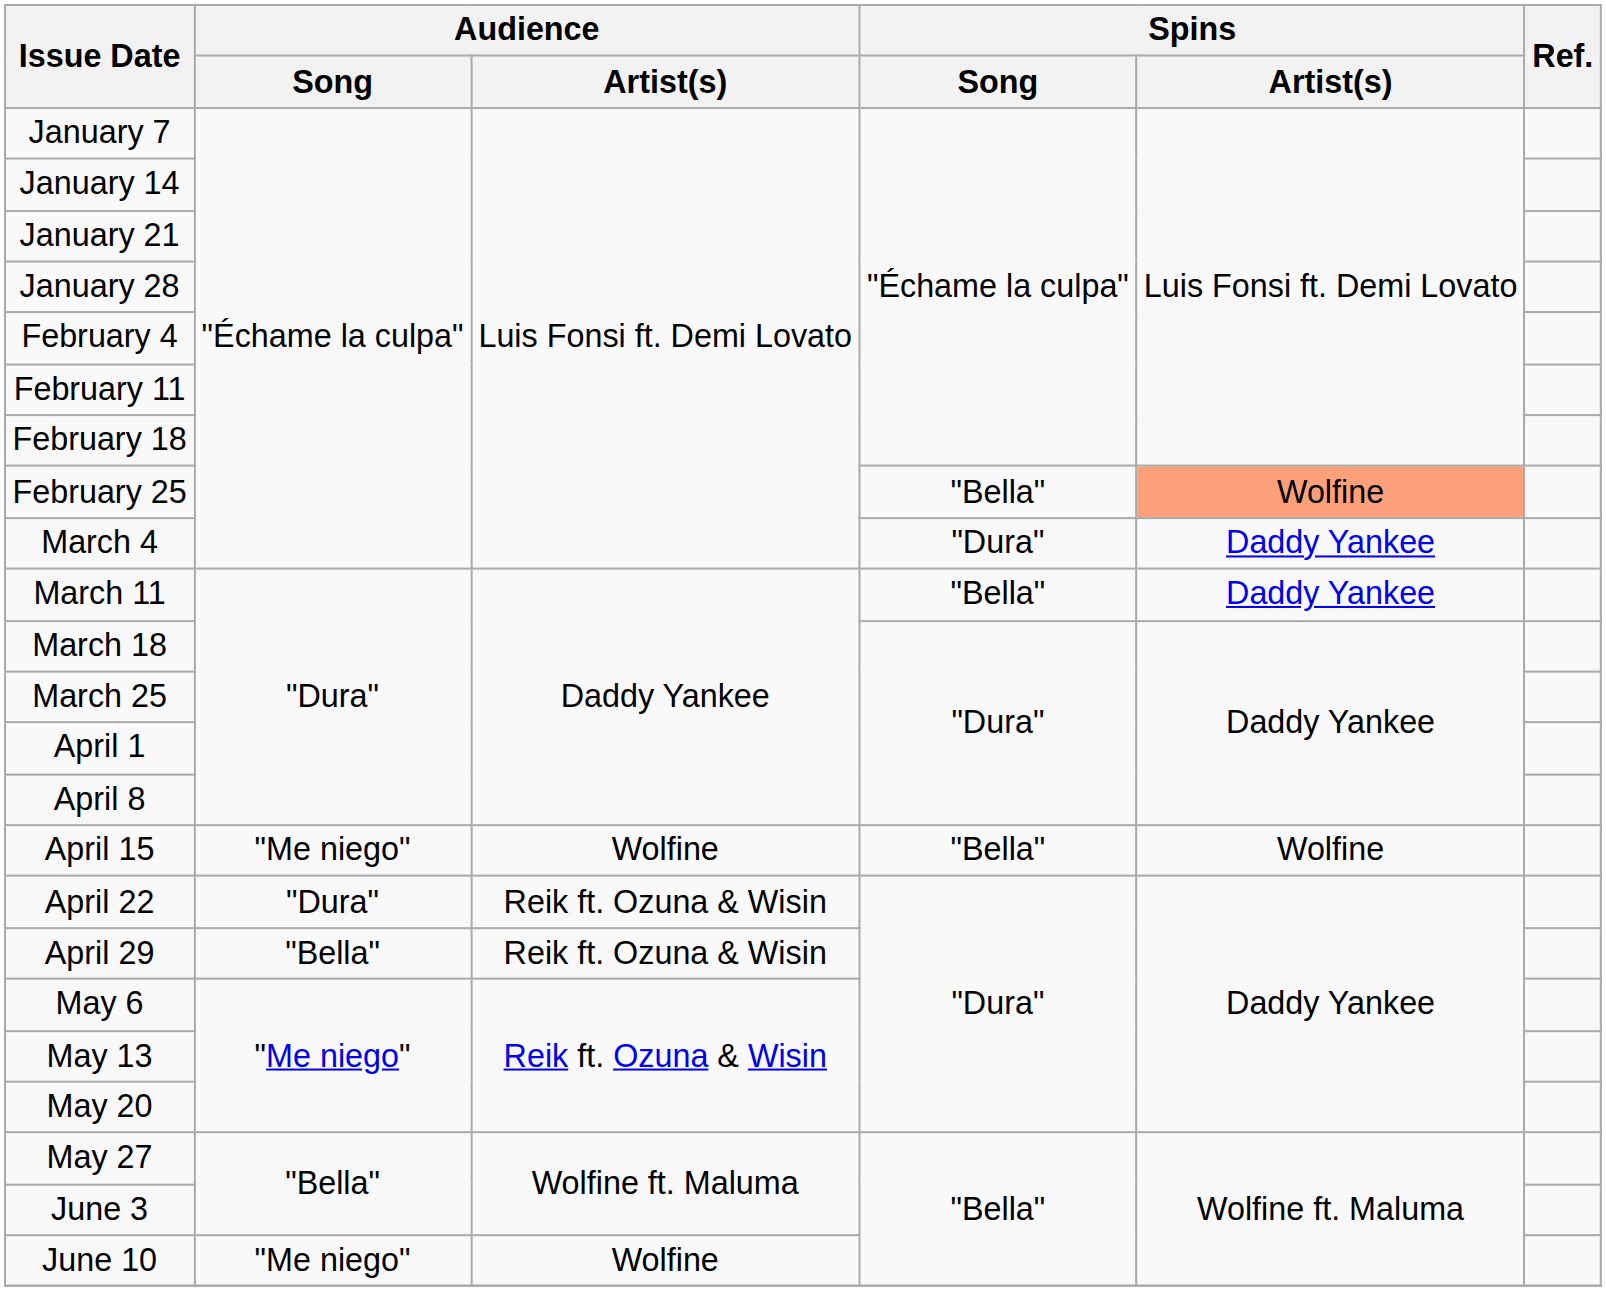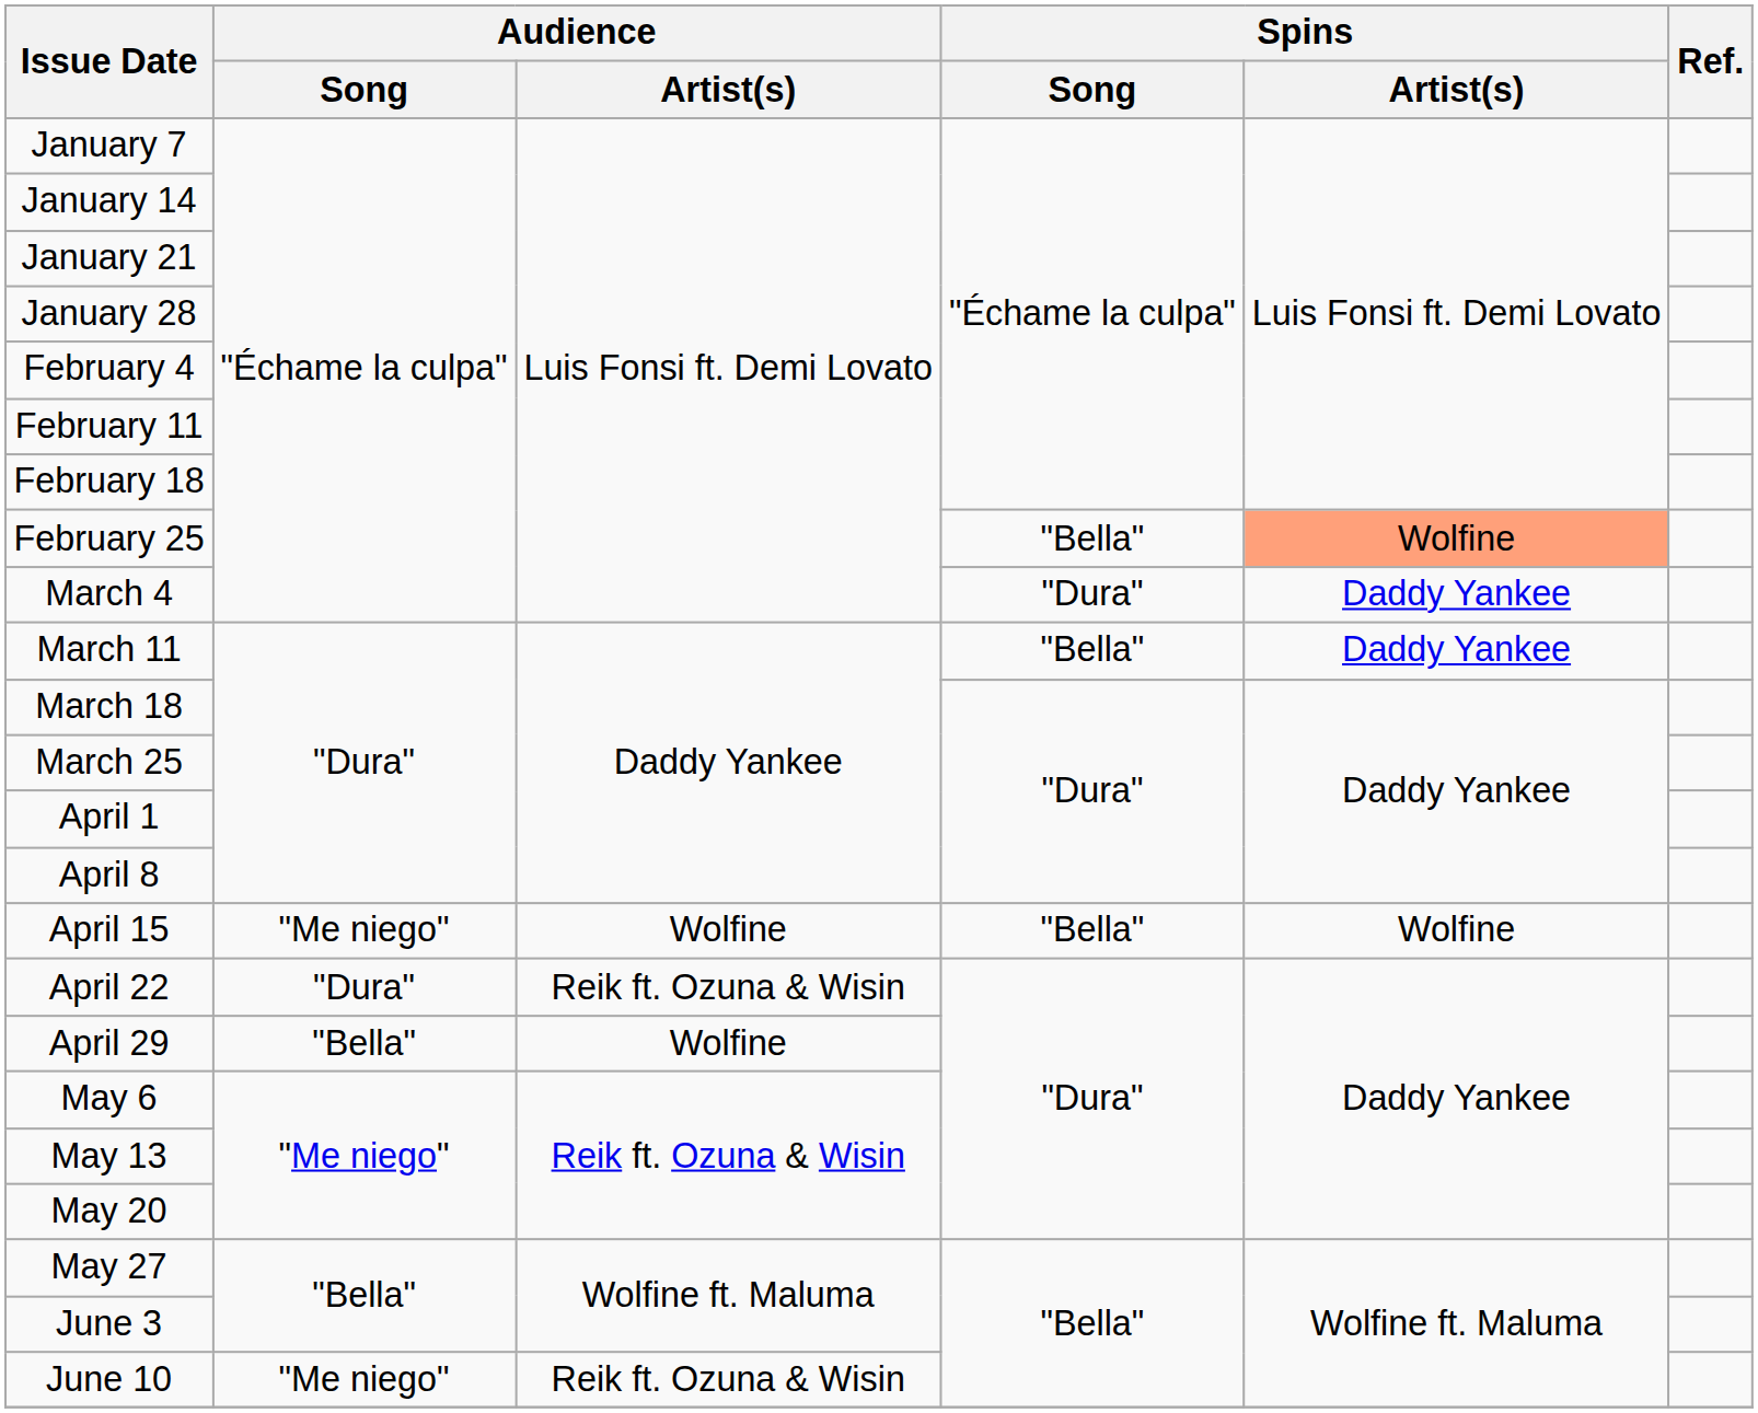 <table class="wikitable" style="text-align: center;">
 <tr>
 <th style="text-align: center;" rowspan="2">Issue Date</th>
 <th style="text-align: center;" colspan="2">Audience</th>
 <th style="text-align: center;" colspan="2">Spins</th>
 <th style="text-align: center;" rowspan="2">Ref.</th>
 </tr>
 <tr>
 <th>Song</th>
 <th>Artist(s)</th>
 <th>Song</th>
 <th>Artist(s)</th>
 </tr>
 <tr>
 <td>January 7</td>
 <td rowspan="9">"Échame la culpa"</td>
 <td rowspan="9">Luis Fonsi ft. Demi Lovato</td>
 <td rowspan="7">"Échame la culpa"</td>
 <td rowspan="7">Luis Fonsi ft. Demi Lovato</td>
 <td></td>
 </tr>
 <tr>
 <td>January 14</td>
 <td></td>
 </tr>
 <tr>
 <td>January 21</td>
 <td></td>
 </tr>
 <tr>
 <td>January 28</td>
 <td></td>
 </tr>
 <tr>
 <td>February 4</td>
 <td></td>
 </tr>
 <tr>
 <td>February 11</td>
 <td></td>
 </tr>
 <tr>
 <td>February 18</td>
 <td></td>
 </tr>
 <tr>
 <td>February 25</td>
 <td>"Bella"</td>
 <td style="background: lightsalmon;">Wolfine</td>
 <td></td>
 </tr>
 <tr>
 <td>March 4</td>
 <td>"Dura"</td>
 <td><a href='#'>Daddy Yankee</a></td>
 <td></td>
 </tr>
 <tr>
 <td>March 11</td>
 <td rowspan="5">"Dura"</td>
 <td rowspan="5">Daddy Yankee</td>
 <td>"Bella"</td>
 <td><a href='#'>Daddy Yankee</a></td>
 <td></td>
 </tr>
 <tr>
 <td>March 18</td>
 <td rowspan="4">"Dura"</td>
 <td rowspan="4">Daddy Yankee</td>
 <td></td>
 </tr>
 <tr>
 <td>March 25</td>
 <td></td>
 </tr>
 <tr>
 <td>April 1</td>
 <td></td>
 </tr>
 <tr>
 <td>April 8</td>
 <td></td>
 </tr>
 <tr>
 <td>April 15</td>
 <td rowspan="1">"Me niego"</td>
 <td>Wolfine</td>
 <td>"Bella"</td>
 <td>Wolfine</td>
 <td></td>
 </tr>
 <tr>
 <td>April 22</td>
 <td>"Dura"</td>
 <td rowspan="1">Reik ft. Ozuna & Wisin</td>
 <td rowspan="5">"Dura"</td>
 <td rowspan="5">Daddy Yankee</td>
 <td></td>
 </tr>
 <tr>
 <td>April 29</td>
 <td>"Bella"</td>
-<td rowspan="1">Reik ft. Ozuna & Wisin</td>
+<td>Wolfine</td>
 <td></td>
 </tr>
 <tr>
 <td>May 6</td>
 <td rowspan="3">"<a href='#'>Me niego</a>"</td>
 <td rowspan="3"><a href='#'>Reik</a> ft. <a href='#'>Ozuna</a> & <a href='#'>Wisin</a></td>
 <td></td>
 </tr>
 <tr>
 <td>May 13</td>
 <td></td>
 </tr>
 <tr>
 <td>May 20</td>
 <td></td>
 </tr>
 <tr>
 <td>May 27</td>
 <td rowspan="2">"Bella"</td>
 <td rowspan="2">Wolfine ft. Maluma</td>
 <td rowspan="3">"Bella"</td>
 <td rowspan="3">Wolfine ft. Maluma</td>
 <td></td>
 </tr>
 <tr>
 <td>June 3</td>
 <td></td>
 </tr>
 <tr>
 <td>June 10</td>
 <td rowspan="1">"Me niego"</td>
-<td>Wolfine</td>
+<td rowspan="1">Reik ft. Ozuna & Wisin</td>
 <td></td>
 </tr>
 <tr>
 </tr>
 </table>
